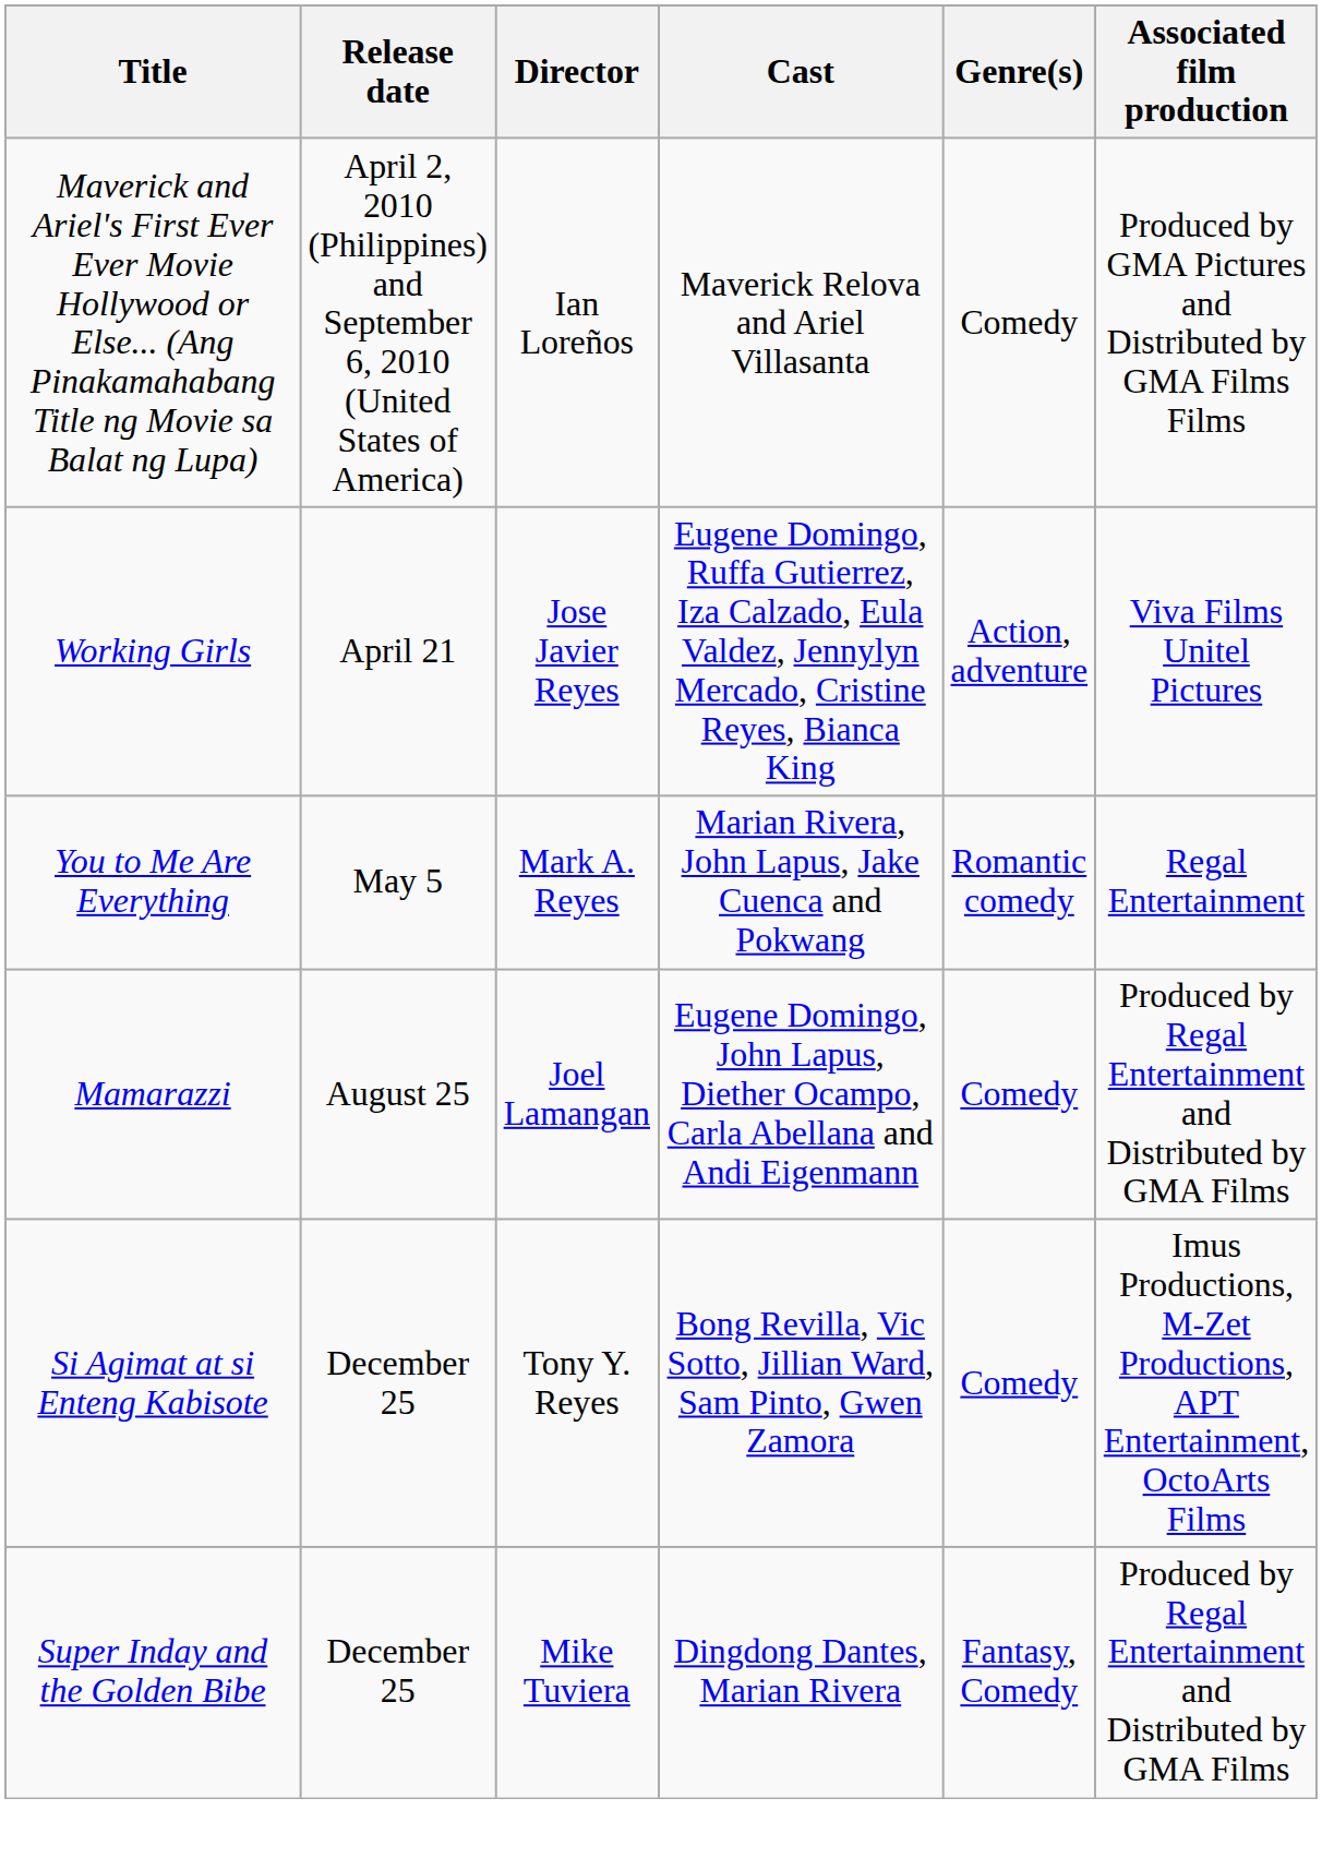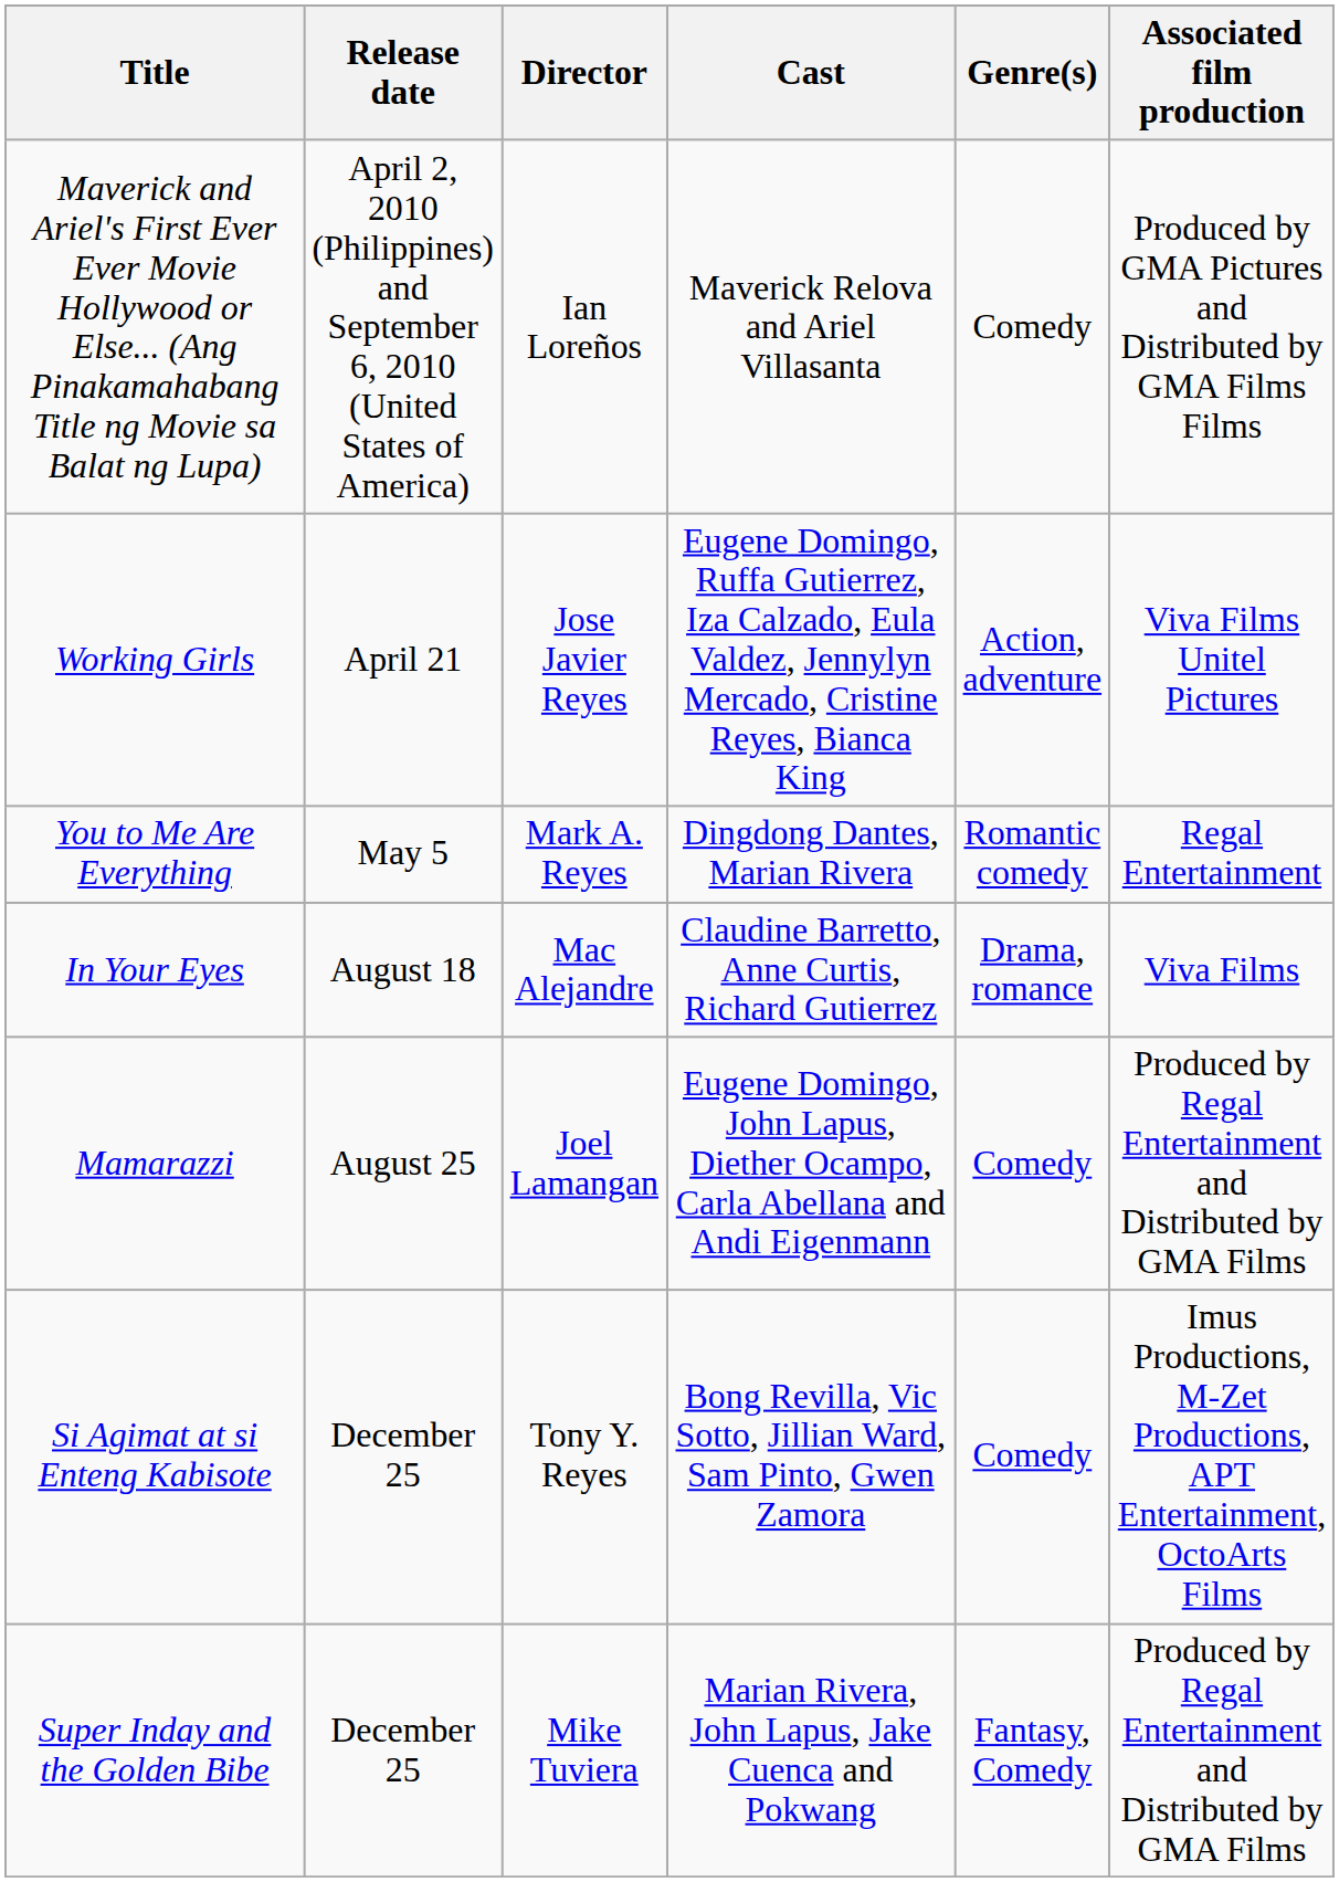 <table class="wikitable" "toccolours sortable" style="width:97%; text-align:center">
 <tr>
 <th style="width:25%;">Title</th>
 <th style="width:10%;">Release date</th>
 <th style="width:10%;">Director</th>
 <th style="width:30%;">Cast</th>
 <th style="width:10%;">Genre(s)</th>
 <th style="width:15%;">Associated film production</th>
 </tr>
 <tr>
 <td><em>Maverick and Ariel's First Ever Ever Movie Hollywood or Else... (Ang Pinakamahabang Title ng Movie sa Balat ng Lupa)</em></td>
 <td>April 2, 2010 (Philippines) and September 6, 2010 (United States of America)</td>
 <td>Ian Loreños</td>
 <td>Maverick Relova and Ariel Villasanta</td>
 <td>Comedy</td>
 <td>Produced by GMA Pictures and Distributed by GMA Films Films       </td>
 </tr>
 <tr>
 <td><em><a href='#'>Working Girls</a></em></td>
 <td>April 21</td>
 <td><a href='#'>Jose Javier Reyes</a></td>
 <td><a href='#'>Eugene Domingo</a>, <a href='#'>Ruffa Gutierrez</a>, <a href='#'>Iza Calzado</a>, <a href='#'>Eula Valdez</a>, <a href='#'>Jennylyn Mercado</a>, <a href='#'>Cristine Reyes</a>, <a href='#'>Bianca King</a></td>
 <td><a href='#'>Action</a>, <a href='#'>adventure</a></td>
 <td><a href='#'>Viva Films</a><br><a href='#'>Unitel Pictures</a></td>
 </tr>
 <tr>
 <td><em><a href='#'>You to Me Are Everything</a></em></td>
 <td>May 5</td>
 <td><a href='#'>Mark A. Reyes</a></td>
-<td><a href='#'>Marian Rivera</a>, <a href='#'>John Lapus</a>, <a href='#'>Jake Cuenca</a> and <a href='#'>Pokwang</a></td>
+<td><a href='#'>Dingdong Dantes</a>, <a href='#'>Marian Rivera</a></td>
 <td><a href='#'>Romantic comedy</a></td>
 <td><a href='#'>Regal Entertainment</a></td>
+</tr>
+<tr>
+<td><em><a href='#'>In Your Eyes</a></em></td>
+<td>August 18</td>
+<td><a href='#'>Mac Alejandre</a></td>
+<td><a href='#'>Claudine Barretto</a>, <a href='#'>Anne Curtis</a>, <a href='#'>Richard Gutierrez</a></td>
+<td><a href='#'>Drama</a>, <a href='#'>romance</a></td>
+<td><a href='#'>Viva Films</a></td>
 </tr>
 <tr>
 <td><em><a href='#'>Mamarazzi</a></em></td>
 <td>August 25</td>
 <td><a href='#'>Joel Lamangan</a></td>
 <td><a href='#'>Eugene Domingo</a>, <a href='#'>John Lapus</a>, <a href='#'>Diether Ocampo</a>, <a href='#'>Carla Abellana</a> and <a href='#'>Andi Eigenmann</a></td>
 <td><a href='#'>Comedy</a></td>
 <td>Produced by <a href='#'>Regal Entertainment</a> and Distributed by GMA Films</td>
 </tr>
 <tr>
 <td><em><a href='#'>Si Agimat at si Enteng Kabisote</a></em></td>
 <td>December 25</td>
 <td>Tony Y. Reyes</td>
 <td><a href='#'>Bong Revilla</a>, <a href='#'>Vic Sotto</a>, <a href='#'>Jillian Ward</a>, <a href='#'>Sam Pinto</a>, <a href='#'>Gwen Zamora</a></td>
 <td><a href='#'>Comedy</a></td>
 <td>Imus Productions, <a href='#'>M-Zet Productions</a>, <a href='#'>APT Entertainment</a>, <a href='#'>OctoArts Films</a></td>
 </tr>
 <tr>
 <td><em><a href='#'>Super Inday and the Golden Bibe</a></em></td>
 <td>December 25</td>
 <td><a href='#'>Mike Tuviera</a></td>
-<td><a href='#'>Dingdong Dantes</a>, <a href='#'>Marian Rivera</a></td>
+<td><a href='#'>Marian Rivera</a>, <a href='#'>John Lapus</a>, <a href='#'>Jake Cuenca</a> and <a href='#'>Pokwang</a></td>
 <td><a href='#'>Fantasy</a>, <a href='#'>Comedy</a></td>
 <td>Produced by <a href='#'>Regal Entertainment</a> and Distributed by GMA Films</td>
 </tr>
 <tr>
 </tr>
 </table>
